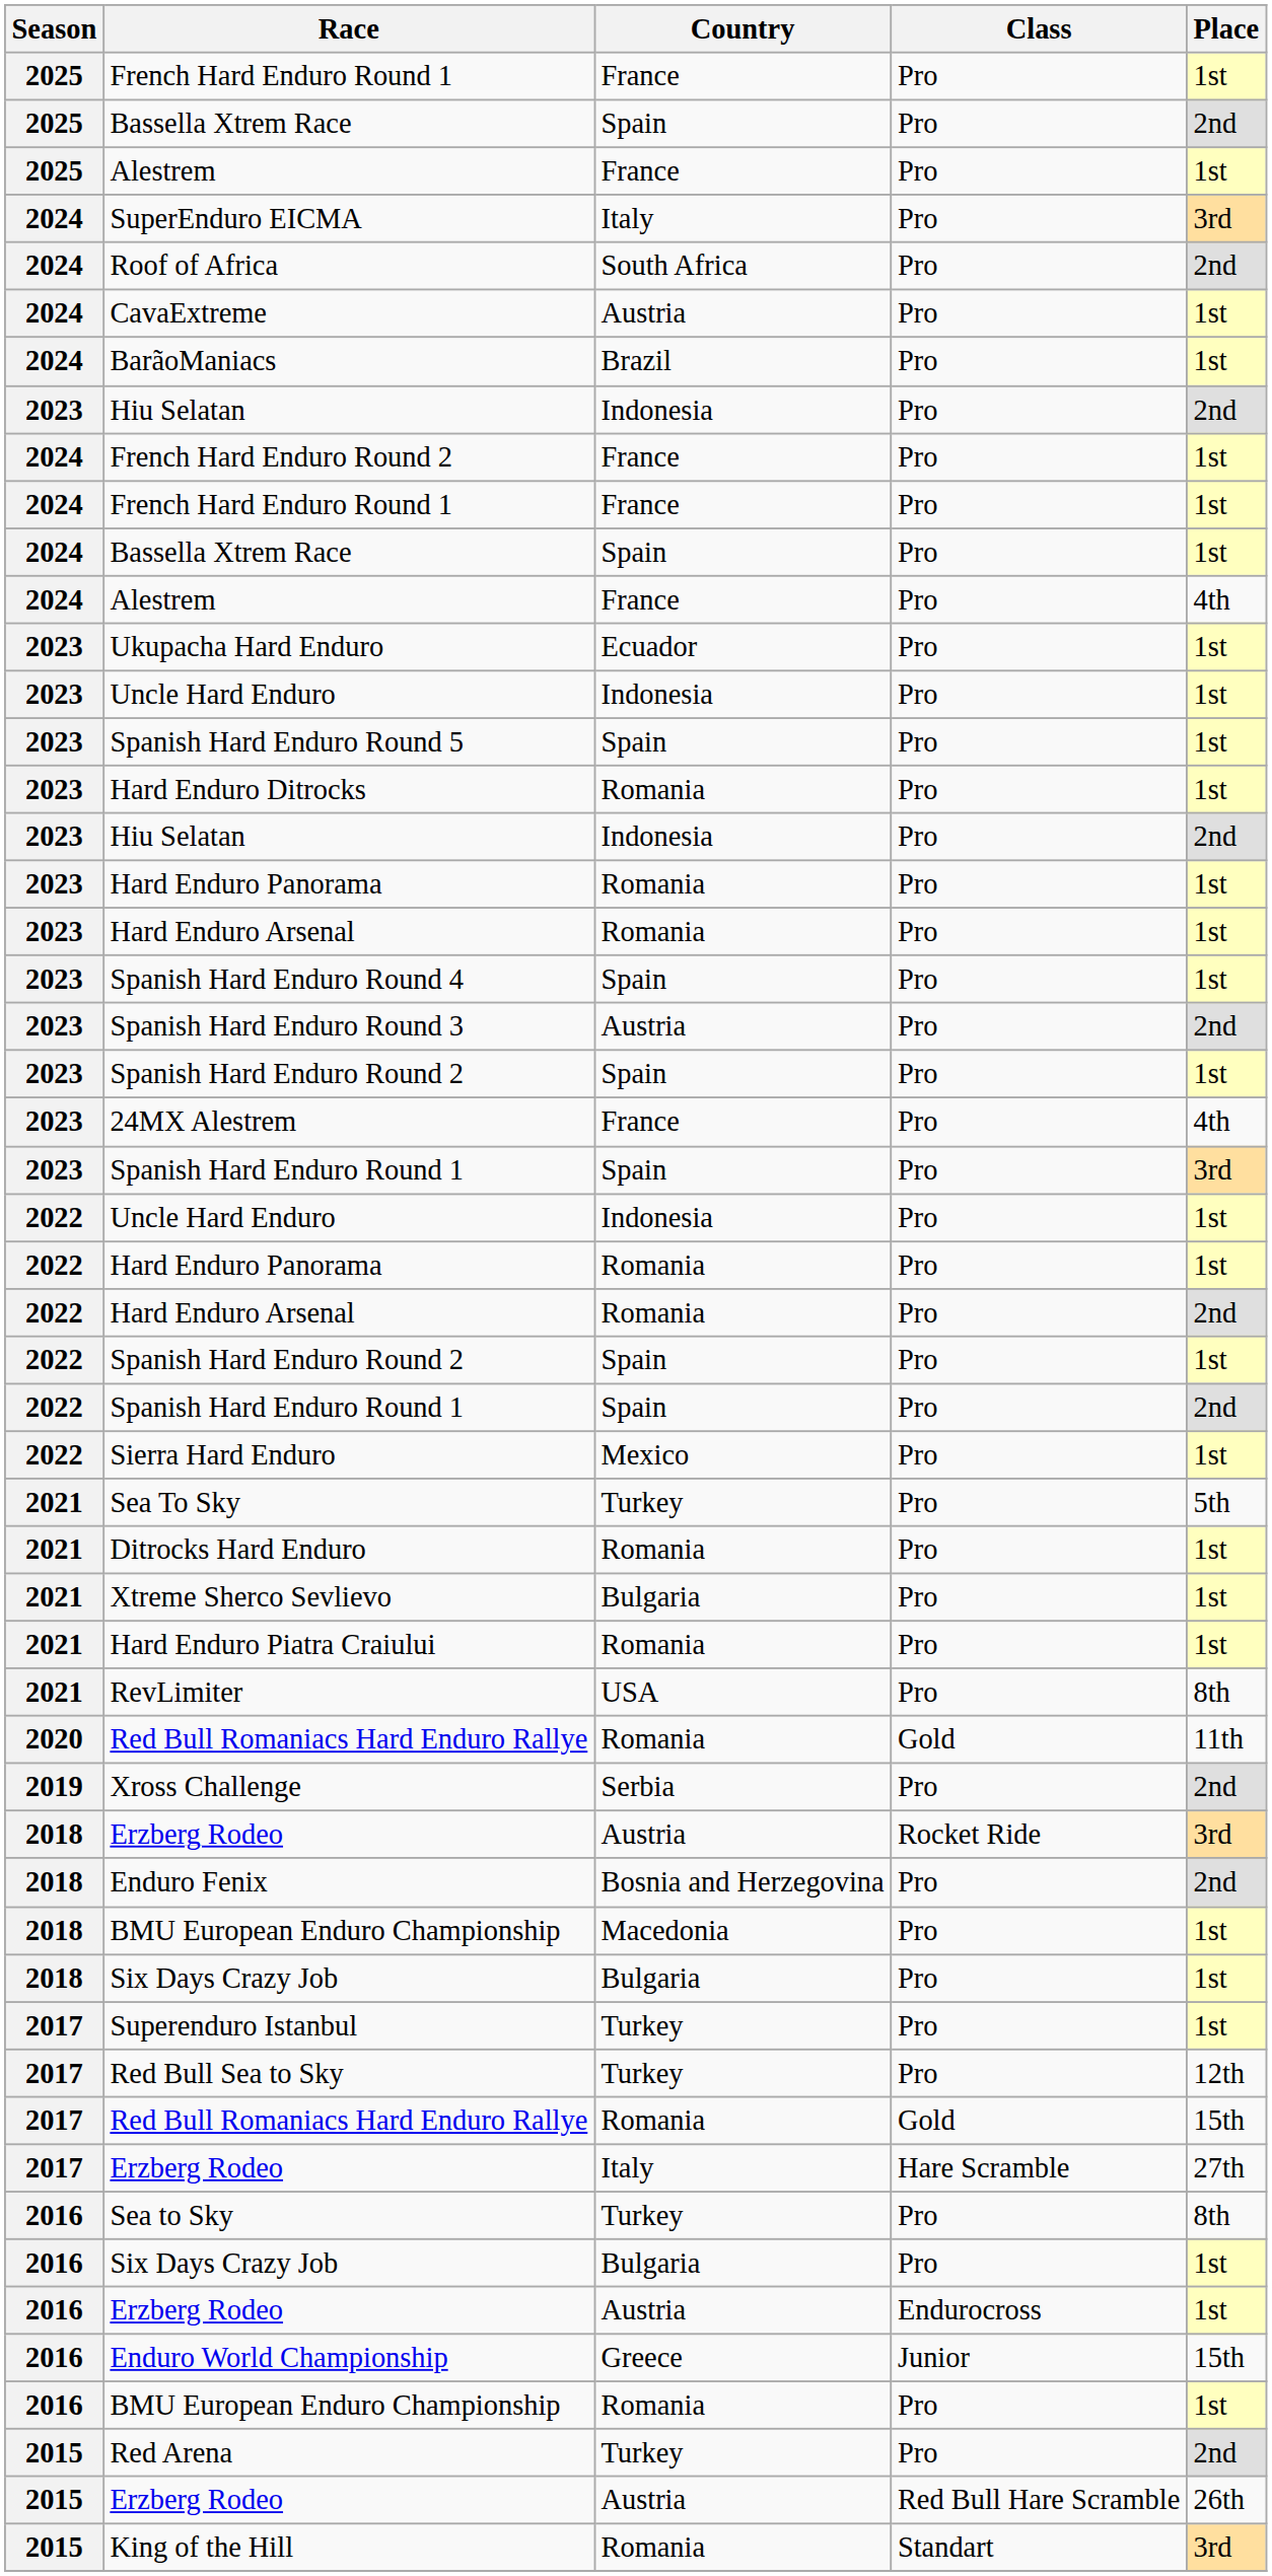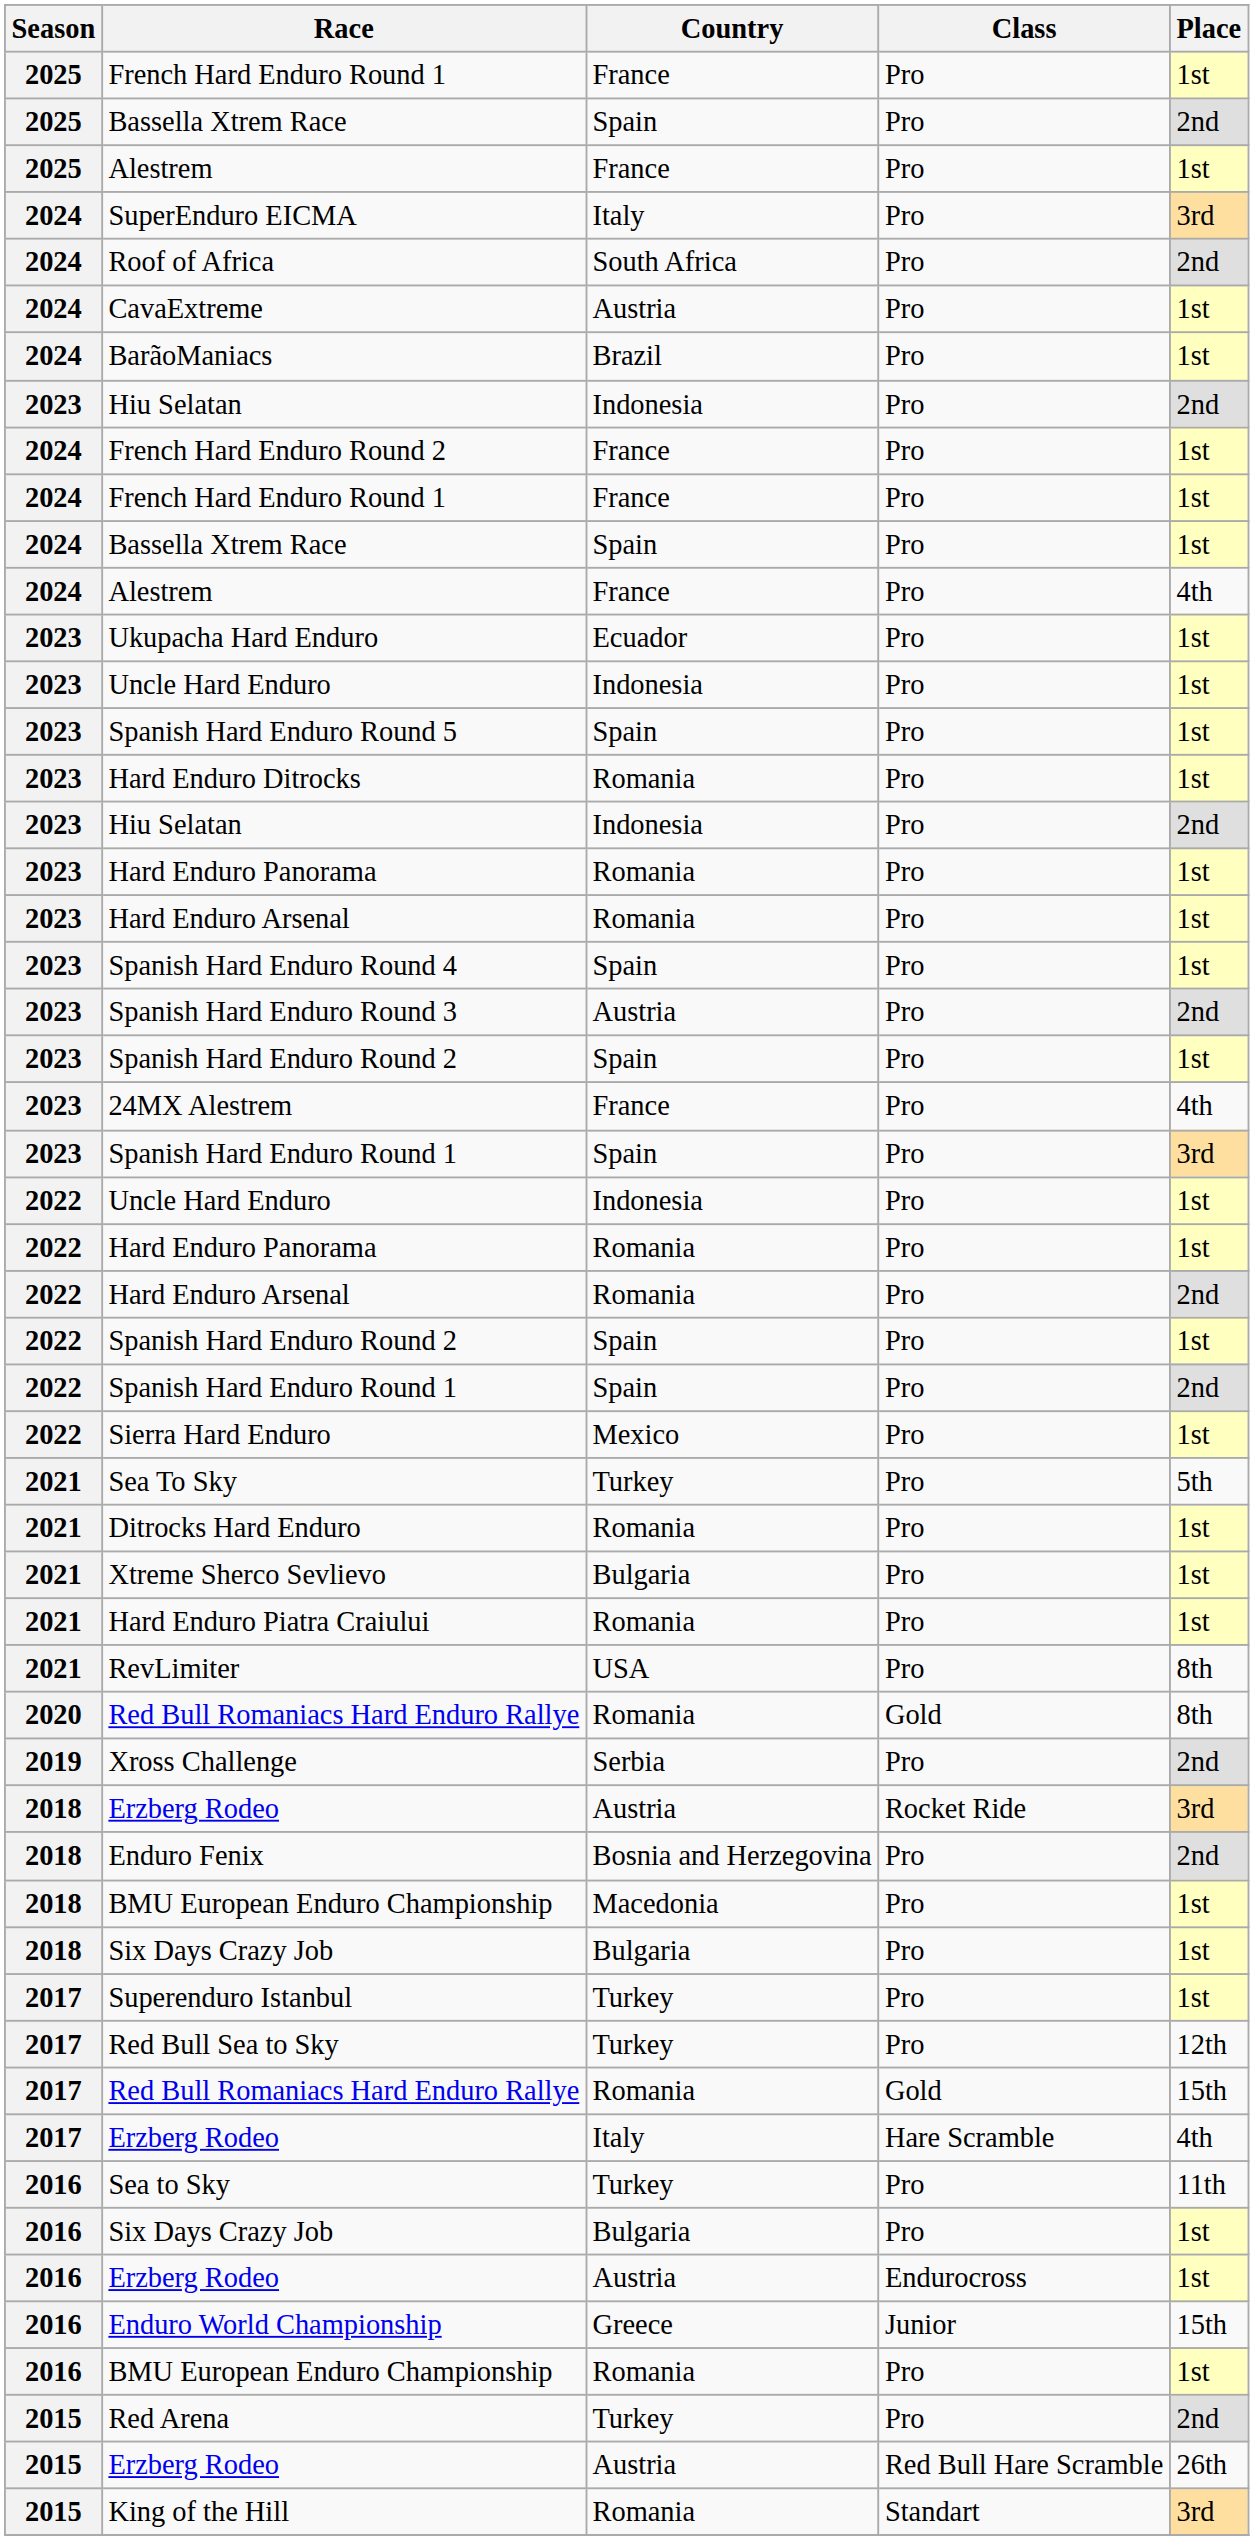 <table class="wikitable" style="font-size: 95%;">
 <tr>
 <th>Season</th>
 <th>Race</th>
 <th>Country</th>
 <th>Class</th>
 <th>Place</th>
 </tr>
 <tr>
 <th>2025</th>
 <td>French Hard Enduro Round 1</td>
 <td> France</td>
 <td>Pro</td>
 <td style="background:#FFFFBF;">1st</td>
 </tr>
 <tr>
 <th>2025</th>
 <td>Bassella Xtrem Race</td>
 <td> Spain</td>
 <td>Pro</td>
 <td style="background:#DFDFDF;">2nd</td>
 </tr>
 <tr>
 <th>2025</th>
 <td>Alestrem</td>
 <td> France</td>
 <td>Pro</td>
 <td style="background:#FFFFBF;">1st</td>
 </tr>
 <tr>
 <th>2024</th>
 <td>SuperEnduro EICMA</td>
 <td> Italy</td>
 <td>Pro</td>
 <td style="background:#FFDF9F;">3rd</td>
 </tr>
 <tr>
 <th>2024</th>
 <td>Roof of Africa</td>
 <td> South Africa</td>
 <td>Pro</td>
 <td style="background:#DFDFDF;">2nd</td>
 </tr>
 <tr>
 <th>2024</th>
 <td>CavaExtreme</td>
 <td> Austria</td>
 <td>Pro</td>
 <td style="background:#FFFFBF;">1st</td>
 </tr>
 <tr>
 <th>2024</th>
 <td>BarãoManiacs</td>
 <td> Brazil</td>
 <td>Pro</td>
 <td style="background:#FFFFBF;">1st</td>
 </tr>
 <tr>
 <th>2023</th>
 <td>Hiu Selatan</td>
 <td> Indonesia</td>
 <td>Pro</td>
 <td style="background:#DFDFDF;">2nd</td>
 </tr>
 <tr>
 <th>2024</th>
 <td>French Hard Enduro Round 2</td>
 <td> France</td>
 <td>Pro</td>
 <td style="background:#FFFFBF;">1st</td>
 </tr>
 <tr>
 <th>2024</th>
 <td>French Hard Enduro Round 1</td>
 <td> France</td>
 <td>Pro</td>
 <td style="background:#FFFFBF;">1st</td>
 </tr>
 <tr>
 <th>2024</th>
 <td>Bassella Xtrem Race</td>
 <td> Spain</td>
 <td>Pro</td>
 <td style="background:#FFFFBF;">1st</td>
 </tr>
 <tr>
 <th>2024</th>
 <td>Alestrem</td>
 <td> France</td>
 <td>Pro</td>
 <td>4th</td>
 </tr>
 <tr>
 <th>2023</th>
 <td>Ukupacha Hard Enduro</td>
 <td> Ecuador</td>
 <td>Pro</td>
 <td style="background:#FFFFBF;">1st</td>
 </tr>
 <tr>
 <th>2023</th>
 <td>Uncle Hard Enduro</td>
 <td> Indonesia</td>
 <td>Pro</td>
 <td style="background:#FFFFBF;">1st</td>
 </tr>
 <tr>
 <th>2023</th>
 <td>Spanish Hard Enduro Round 5</td>
 <td> Spain</td>
 <td>Pro</td>
 <td style="background:#FFFFBF;">1st</td>
 </tr>
 <tr>
 <th>2023</th>
 <td>Hard Enduro Ditrocks</td>
 <td> Romania</td>
 <td>Pro</td>
 <td style="background:#FFFFBF;">1st</td>
 </tr>
 <tr>
 <th>2023</th>
 <td>Hiu Selatan</td>
 <td> Indonesia</td>
 <td>Pro</td>
 <td style="background:#DFDFDF;">2nd</td>
 </tr>
 <tr>
 <th>2023</th>
 <td>Hard Enduro Panorama</td>
 <td> Romania</td>
 <td>Pro</td>
 <td style="background:#FFFFBF;">1st</td>
 </tr>
 <tr>
 <th>2023</th>
 <td>Hard Enduro Arsenal</td>
 <td> Romania</td>
 <td>Pro</td>
 <td style="background:#FFFFBF;">1st</td>
 </tr>
 <tr>
 <th>2023</th>
 <td>Spanish Hard Enduro Round 4</td>
 <td> Spain</td>
 <td>Pro</td>
 <td style="background:#FFFFBF;">1st</td>
 </tr>
 <tr>
 <th>2023</th>
 <td>Spanish Hard Enduro Round 3</td>
 <td> Austria</td>
 <td>Pro</td>
 <td style="background:#DFDFDF;">2nd</td>
 </tr>
 <tr>
 <th>2023</th>
 <td>Spanish Hard Enduro Round 2</td>
 <td> Spain</td>
 <td>Pro</td>
 <td style="background:#FFFFBF;">1st</td>
 </tr>
 <tr>
 <th>2023</th>
 <td>24MX Alestrem</td>
 <td> France</td>
 <td>Pro</td>
 <td>4th</td>
 </tr>
 <tr>
 <th>2023</th>
 <td>Spanish Hard Enduro Round 1</td>
 <td> Spain</td>
 <td>Pro</td>
 <td style="background:#FFDF9F;">3rd</td>
 </tr>
 <tr>
 <th>2022</th>
 <td>Uncle Hard Enduro</td>
 <td> Indonesia</td>
 <td>Pro</td>
 <td style="background:#FFFFBF;">1st</td>
 </tr>
 <tr>
 <th>2022</th>
 <td>Hard Enduro Panorama</td>
 <td> Romania</td>
 <td>Pro</td>
 <td style="background:#FFFFBF;">1st</td>
 </tr>
 <tr>
 <th>2022</th>
 <td>Hard Enduro Arsenal</td>
 <td> Romania</td>
 <td>Pro</td>
 <td style="background:#DFDFDF;">2nd</td>
 </tr>
 <tr>
 <th>2022</th>
 <td>Spanish Hard Enduro Round 2</td>
 <td> Spain</td>
 <td>Pro</td>
 <td style="background:#FFFFBF;">1st</td>
 </tr>
 <tr>
 <th>2022</th>
 <td>Spanish Hard Enduro Round 1</td>
 <td> Spain</td>
 <td>Pro</td>
 <td style="background:#DFDFDF;">2nd</td>
 </tr>
 <tr>
 <th>2022</th>
 <td>Sierra Hard Enduro</td>
 <td> Mexico</td>
 <td>Pro</td>
 <td style="background:#FFFFBF;">1st</td>
 </tr>
 <tr>
 <th>2021</th>
 <td>Sea To Sky</td>
 <td> Turkey</td>
 <td>Pro</td>
 <td>5th</td>
 </tr>
 <tr>
 <th>2021</th>
 <td>Ditrocks Hard Enduro</td>
 <td> Romania</td>
 <td>Pro</td>
 <td style="background:#FFFFBF;">1st</td>
 </tr>
 <tr>
 <th>2021</th>
 <td>Xtreme Sherco Sevlievo</td>
 <td> Bulgaria</td>
 <td>Pro</td>
 <td style="background:#FFFFBF;">1st</td>
 </tr>
 <tr>
 <th>2021</th>
 <td>Hard Enduro Piatra Craiului</td>
 <td> Romania</td>
 <td>Pro</td>
 <td style="background:#FFFFBF;">1st</td>
 </tr>
 <tr>
 <th>2021</th>
 <td>RevLimiter</td>
 <td> USA</td>
 <td>Pro</td>
 <td>8th</td>
 </tr>
 <tr>
 <th>2020</th>
 <td><a href='#'>Red Bull Romaniacs Hard Enduro Rallye</a></td>
 <td> Romania</td>
 <td>Gold</td>
-<td>11th</td>
+<td>8th</td>
 </tr>
 <tr>
 <th>2019</th>
 <td>Xross Challenge</td>
 <td> Serbia</td>
 <td>Pro</td>
 <td style="background:#DFDFDF;">2nd</td>
 </tr>
 <tr>
 <th>2018</th>
 <td><a href='#'>Erzberg Rodeo</a></td>
 <td> Austria</td>
 <td>Rocket Ride</td>
 <td style="background:#FFDF9F;">3rd</td>
 </tr>
 <tr>
 <th>2018</th>
 <td>Enduro Fenix</td>
 <td> Bosnia and Herzegovina</td>
 <td>Pro</td>
 <td style="background:#DFDFDF;">2nd</td>
 </tr>
 <tr>
 <th>2018</th>
 <td>BMU European Enduro Championship</td>
 <td> Macedonia</td>
 <td>Pro</td>
 <td style="background:#FFFFBF;">1st</td>
 </tr>
 <tr>
 <th>2018</th>
 <td>Six Days Crazy Job</td>
 <td> Bulgaria</td>
 <td>Pro</td>
 <td style="background:#FFFFBF;">1st</td>
 </tr>
 <tr>
 <th>2017</th>
 <td>Superenduro Istanbul</td>
 <td> Turkey</td>
 <td>Pro</td>
 <td style="background:#FFFFBF;">1st</td>
 </tr>
 <tr>
 <th>2017</th>
 <td>Red Bull Sea to Sky</td>
 <td> Turkey</td>
 <td>Pro</td>
 <td>12th</td>
 </tr>
 <tr>
 <th>2017</th>
 <td><a href='#'>Red Bull Romaniacs Hard Enduro Rallye</a></td>
 <td> Romania</td>
 <td>Gold</td>
 <td>15th</td>
 </tr>
 <tr>
 <th>2017</th>
 <td><a href='#'>Erzberg Rodeo</a></td>
 <td> Italy</td>
 <td>Hare Scramble</td>
-<td>27th</td>
+<td>4th</td>
 </tr>
 <tr>
 <th>2016</th>
 <td>Sea to Sky</td>
 <td> Turkey</td>
 <td>Pro</td>
-<td>8th</td>
+<td>11th</td>
 </tr>
 <tr>
 <th>2016</th>
 <td>Six Days Crazy Job</td>
 <td> Bulgaria</td>
 <td>Pro</td>
 <td style="background:#FFFFBF;">1st</td>
 </tr>
 <tr>
 <th>2016</th>
 <td><a href='#'>Erzberg Rodeo</a></td>
 <td> Austria</td>
 <td>Endurocross</td>
 <td style="background:#FFFFBF;">1st</td>
 </tr>
 <tr>
 <th>2016</th>
 <td><a href='#'>Enduro World Championship</a></td>
 <td> Greece</td>
 <td>Junior</td>
 <td>15th</td>
 </tr>
 <tr>
 <th>2016</th>
 <td>BMU European Enduro Championship</td>
 <td> Romania</td>
 <td>Pro</td>
 <td style="background:#FFFFBF;">1st</td>
 </tr>
 <tr>
 <th>2015</th>
 <td>Red Arena</td>
 <td> Turkey</td>
 <td>Pro</td>
 <td style="background:#DFDFDF;">2nd</td>
 </tr>
 <tr>
 <th>2015</th>
 <td><a href='#'>Erzberg Rodeo</a></td>
 <td> Austria</td>
 <td>Red Bull Hare Scramble</td>
 <td>26th</td>
 </tr>
 <tr>
 <th>2015</th>
 <td>King of the Hill</td>
 <td> Romania</td>
 <td>Standart</td>
 <td style="background:#FFDF9F;">3rd</td>
 </tr>
 <tr>
 </tr>
 </table>
